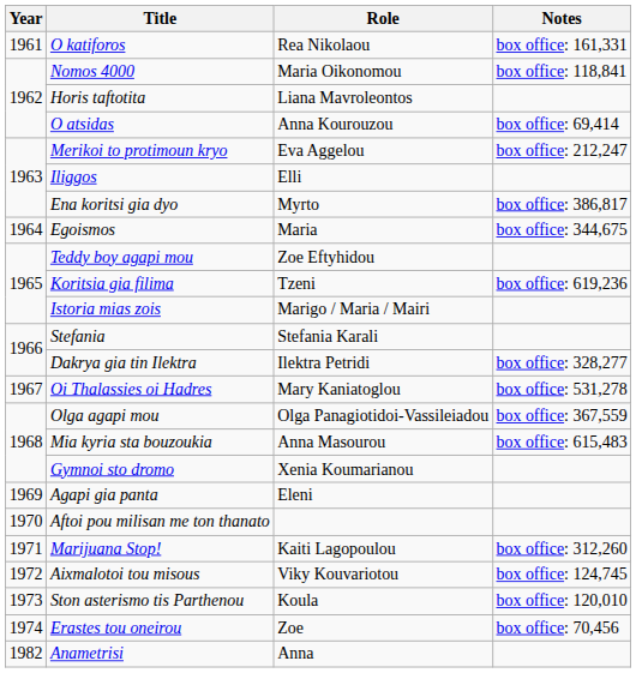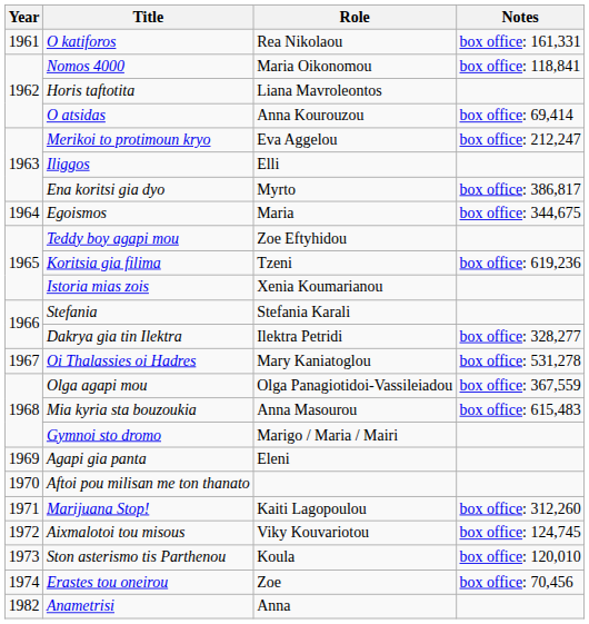 <table class="wikitable">
 <tr>
 <th>Year</th>
 <th>Title</th>
 <th>Role</th>
 <th>Notes</th>
 </tr>
 <tr>
 <td>1961</td>
 <td><em><a href='#'>O katiforos</a></em></td>
 <td>Rea Nikolaou</td>
 <td><a href='#'>box office</a>: 161,331</td>
 </tr>
 <tr>
 <td rowspan="3">1962</td>
 <td><em><a href='#'>Nomos 4000</a></em></td>
 <td>Maria Oikonomou</td>
 <td><a href='#'>box office</a>: 118,841</td>
 </tr>
 <tr>
 <td><em>Horis taftotita</em></td>
 <td>Liana Mavroleontos</td>
 <td></td>
 </tr>
 <tr>
 <td><em><a href='#'>O atsidas</a></em></td>
 <td>Anna Kourouzou</td>
 <td><a href='#'>box office</a>: 69,414</td>
 </tr>
 <tr>
 <td rowspan="3">1963</td>
 <td><em><a href='#'>Merikoi to protimoun kryo</a></em></td>
 <td>Eva Aggelou</td>
 <td><a href='#'>box office</a>: 212,247</td>
 </tr>
 <tr>
 <td><em><a href='#'>Iliggos</a></em></td>
 <td>Elli</td>
 <td></td>
 </tr>
 <tr>
 <td><em>Ena koritsi gia dyo</em></td>
 <td>Myrto</td>
 <td><a href='#'>box office</a>: 386,817</td>
 </tr>
 <tr>
 <td>1964</td>
 <td><em>Egoismos</em></td>
 <td>Maria</td>
 <td><a href='#'>box office</a>: 344,675</td>
 </tr>
 <tr>
 <td rowspan="3">1965</td>
 <td><em><a href='#'>Teddy boy agapi mou</a></em></td>
 <td>Zoe Eftyhidou</td>
 <td></td>
 </tr>
 <tr>
 <td><em><a href='#'>Koritsia gia filima</a></em></td>
 <td>Tzeni</td>
 <td><a href='#'>box office</a>: 619,236</td>
 </tr>
 <tr>
 <td><em><a href='#'>Istoria mias zois</a></em></td>
-<td>Marigo / Maria / Mairi</td>
+<td>Xenia Koumarianou</td>
 <td></td>
 </tr>
 <tr>
 <td rowspan="2">1966</td>
 <td><em>Stefania</em></td>
 <td>Stefania Karali</td>
 <td></td>
 </tr>
 <tr>
 <td><em>Dakrya gia tin Ilektra</em></td>
 <td>Ilektra Petridi</td>
 <td><a href='#'>box office</a>: 328,277</td>
 </tr>
 <tr>
 <td>1967</td>
 <td><em><a href='#'>Oi Thalassies oi Hadres</a></em></td>
 <td>Mary Kaniatoglou</td>
 <td><a href='#'>box office</a>: 531,278</td>
 </tr>
 <tr>
 <td rowspan="3">1968</td>
 <td><em>Olga agapi mou</em></td>
 <td>Olga Panagiotidoi-Vassileiadou</td>
 <td><a href='#'>box office</a>: 367,559</td>
 </tr>
 <tr>
 <td><em>Mia kyria sta bouzoukia</em></td>
 <td>Anna Masourou</td>
 <td><a href='#'>box office</a>: 615,483</td>
 </tr>
 <tr>
 <td><em><a href='#'>Gymnoi sto dromo</a></em></td>
-<td>Xenia Koumarianou</td>
+<td>Marigo / Maria / Mairi</td>
 <td></td>
 </tr>
 <tr>
 <td>1969</td>
 <td><em>Agapi gia panta</em></td>
 <td>Eleni</td>
 <td></td>
 </tr>
 <tr>
 <td>1970</td>
 <td><em>Aftoi pou milisan me ton thanato</em></td>
 <td></td>
 <td></td>
 </tr>
 <tr>
 <td>1971</td>
 <td><em><a href='#'>Marijuana Stop!</a></em></td>
 <td>Kaiti Lagopoulou</td>
 <td><a href='#'>box office</a>: 312,260</td>
 </tr>
 <tr>
 <td>1972</td>
 <td><em>Aixmalotoi tou misous</em></td>
 <td>Viky Kouvariotou</td>
 <td><a href='#'>box office</a>: 124,745</td>
 </tr>
 <tr>
 <td>1973</td>
 <td><em>Ston asterismo tis Parthenou</em></td>
 <td>Koula</td>
 <td><a href='#'>box office</a>: 120,010</td>
 </tr>
 <tr>
 <td>1974</td>
 <td><em><a href='#'>Erastes tou oneirou</a></em></td>
 <td>Zoe</td>
 <td><a href='#'>box office</a>: 70,456</td>
 </tr>
 <tr>
 <td>1982</td>
 <td><em><a href='#'>Anametrisi</a></em></td>
 <td>Anna</td>
 <td></td>
 </tr>
 </table>
